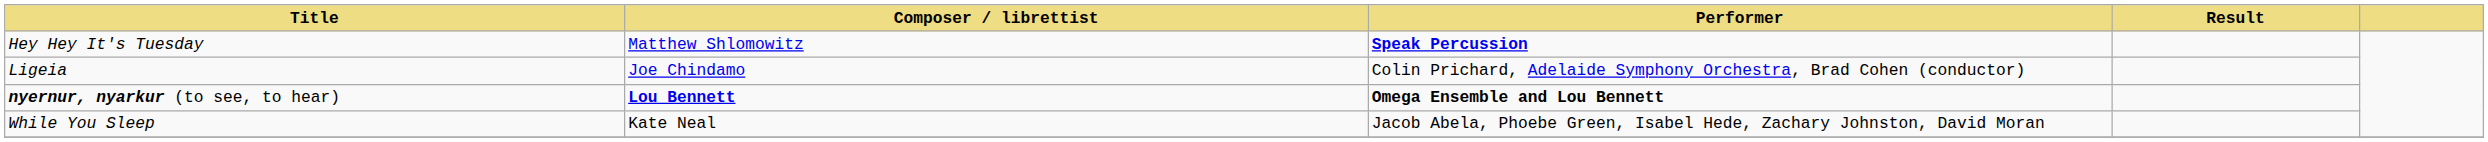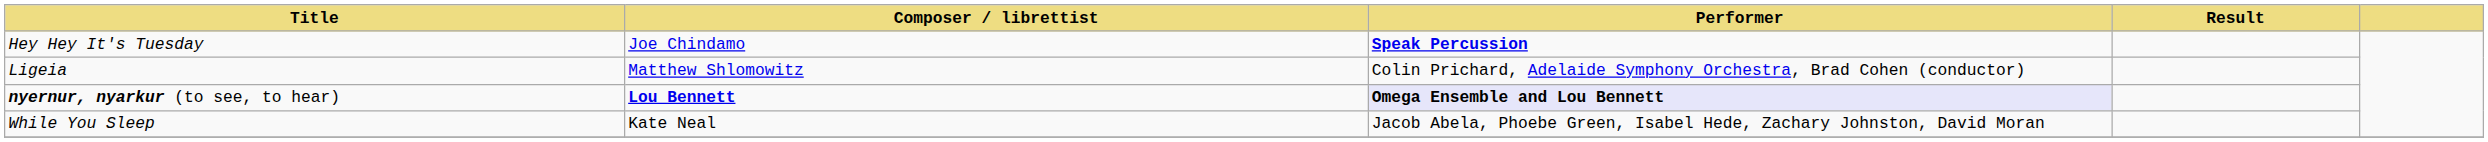 <table class="wikitable" width=100%>
 <tr>
 <th style="width:25%;background:#EEDD82;">Title</th>
 <th style="width:30%;background:#EEDD82;">Composer / librettist</th>
 <th style="width:30%;background:#EEDD82;">Performer</th>
 <th style="width:10%;background:#EEDD82;">Result</th>
 <th style="width:5%;background:#EEDD82;"></th>
 </tr>
 <tr>
 <td><em>Hey Hey It's Tuesday</em></td>
-<td><a href='#'>Matthew Shlomowitz</a></td>
+<td><a href='#'>Joe Chindamo</a></td>
 <td><strong><a href='#'>Speak Percussion</a></strong></td>
 <td></td>
 <td rowspan="4"></td>
 </tr>
 <tr>
 <td><em>Ligeia</em></td>
-<td><a href='#'>Joe Chindamo</a></td>
+<td><a href='#'>Matthew Shlomowitz</a></td>
 <td>Colin Prichard, <a href='#'>Adelaide Symphony Orchestra</a>, Brad Cohen (conductor)</td>
 <td></td>
 </tr>
 <tr>
 <td><strong><em>nyernur, nyarkur</em></strong> (to see, to hear)</td>
 <td><strong><a href='#'>Lou Bennett</a></strong></td>
-<td><strong>Omega Ensemble and Lou Bennett</strong></td>
+<td style="background: lavender;"><strong>Omega Ensemble and Lou Bennett</strong></td>
 <td></td>
 </tr>
 <tr>
 <td><em>While You Sleep</em></td>
 <td>Kate Neal</td>
 <td>Jacob Abela, Phoebe Green, Isabel Hede, Zachary Johnston, David Moran</td>
 <td></td>
 </tr>
 <tr>
 </tr>
 </table>
